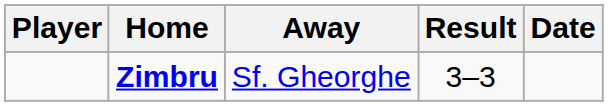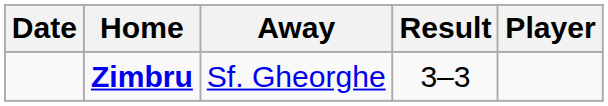 <table class="wikitable sortable">
 <tr>
-<th>Player</th>
+<th>Date</th>
 <th>Home</th>
 <th>Away</th>
 <th style="text-align:center">Result</th>
-<th>Date</th>
+<th>Player</th>
 </tr>
 <tr>
-<td> </td>
+<td></td>
 <td><strong><a href='#'>Zimbru</a></strong></td>
 <td><a href='#'>Sf. Gheorghe</a></td>
 <td style="text-align:center;">3–3</td>
-<td></td>
+<td> </td>
 </tr>
 </table>
